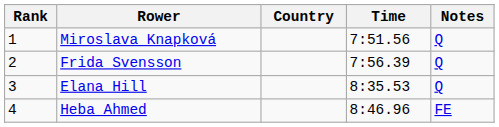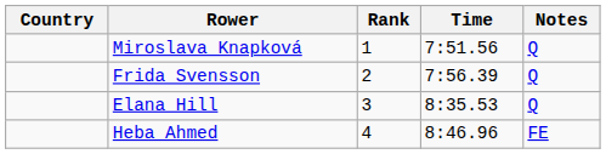 <table class="wikitable sortable" width=50%>
 <tr>
+<th>Country</th>
+<th>Rower</th>
 <th>Rank</th>
-<th>Rower</th>
-<th>Country</th>
 <th>Time</th>
 <th>Notes</th>
 </tr>
 <tr>
+<td></td>
+<td><a href='#'>Miroslava Knapková</a></td>
 <td>1</td>
-<td><a href='#'>Miroslava Knapková</a></td>
-<td></td>
 <td>7:51.56</td>
 <td><a href='#'>Q</a></td>
 </tr>
 <tr>
+<td></td>
+<td><a href='#'>Frida Svensson</a></td>
 <td>2</td>
-<td><a href='#'>Frida Svensson</a></td>
-<td></td>
 <td>7:56.39</td>
 <td><a href='#'>Q</a></td>
 </tr>
 <tr>
+<td></td>
+<td><a href='#'>Elana Hill</a></td>
 <td>3</td>
-<td><a href='#'>Elana Hill</a></td>
-<td></td>
 <td>8:35.53</td>
 <td><a href='#'>Q</a></td>
 </tr>
 <tr>
+<td></td>
+<td><a href='#'>Heba Ahmed</a></td>
 <td>4</td>
-<td><a href='#'>Heba Ahmed</a></td>
-<td></td>
 <td>8:46.96</td>
 <td><a href='#'>FE</a></td>
 </tr>
 </table>
